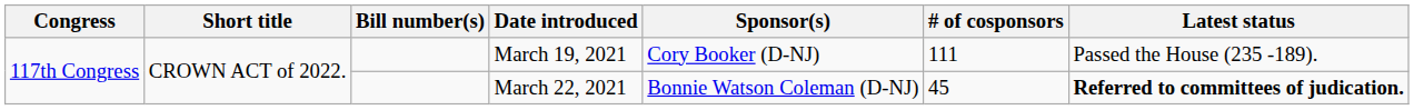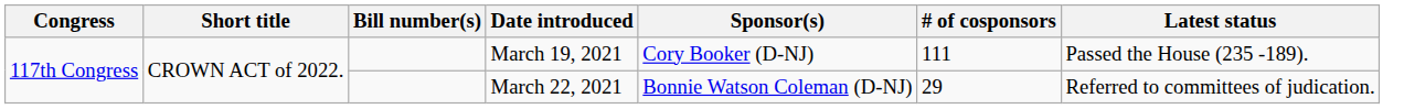 <table class="wikitable">
 <tr>
 <th>Congress</th>
 <th>Short title</th>
 <th>Bill number(s)</th>
 <th>Date introduced</th>
 <th>Sponsor(s)</th>
 <th># of cosponsors</th>
 <th>Latest status</th>
 </tr>
 <tr>
 <td rowspan="2"><a href='#'>117th Congress</a></td>
 <td rowspan="2">CROWN ACT of 2022.</td>
 <td></td>
 <td>March 19, 2021</td>
 <td><a href='#'>Cory Booker</a> (D-NJ)</td>
 <td>111</td>
 <td>Passed the House (235 -189).</td>
 </tr>
 <tr>
 <td></td>
 <td>March 22, 2021</td>
 <td><a href='#'>Bonnie Watson Coleman</a> (D-NJ)</td>
-<td>45</td>
-<td><strong>Referred to committees of judication.</strong></td>
+<td>29</td>
+<td>Referred to committees of judication.</td>
 </tr>
 </table>
